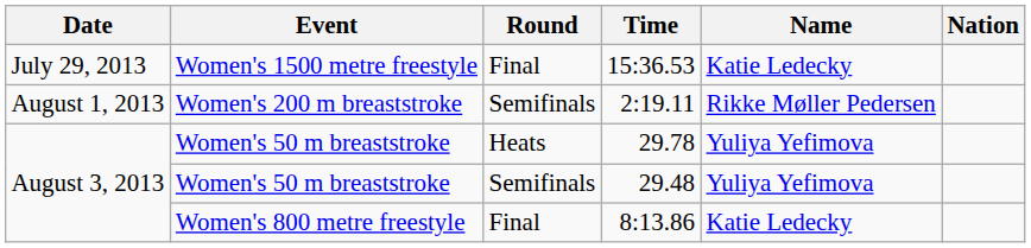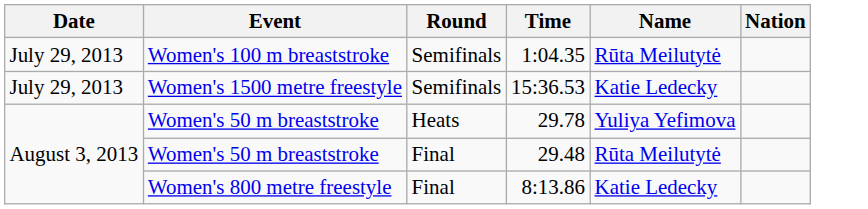 <table class="wikitable">
 <tr>
 <th>Date</th>
 <th>Event</th>
 <th>Round</th>
 <th>Time</th>
 <th>Name</th>
 <th>Nation</th>
 </tr>
 <tr>
 <td>July 29, 2013</td>
-<td><a href='#'>Women's 1500 metre freestyle</a></td>
-<td>Final</td>
-<td align="right">15:36.53</td>
-<td><a href='#'>Katie Ledecky</a></td>
+<td><a href='#'>Women's 100 m breaststroke</a></td>
+<td>Semifinals</td>
+<td align="right">1:04.35</td>
+<td><a href='#'>Rūta Meilutytė</a></td>
 <td></td>
 </tr>
 <tr>
-<td>August 1, 2013</td>
-<td><a href='#'>Women's 200 m breaststroke</a></td>
+<td>July 29, 2013</td>
+<td><a href='#'>Women's 1500 metre freestyle</a></td>
 <td>Semifinals</td>
-<td align="right">2:19.11</td>
-<td><a href='#'>Rikke Møller Pedersen</a></td>
+<td align="right">15:36.53</td>
+<td><a href='#'>Katie Ledecky</a></td>
 <td></td>
 </tr>
 <tr>
 <td rowspan=3>August 3, 2013</td>
 <td><a href='#'>Women's 50 m breaststroke</a></td>
 <td>Heats</td>
 <td align="right">29.78</td>
 <td><a href='#'>Yuliya Yefimova</a></td>
 <td></td>
 </tr>
 <tr>
 <td><a href='#'>Women's 50 m breaststroke</a></td>
-<td>Semifinals</td>
+<td>Final</td>
 <td align="right">29.48</td>
-<td><a href='#'>Yuliya Yefimova</a></td>
+<td><a href='#'>Rūta Meilutytė</a></td>
 <td></td>
 </tr>
 <tr>
 <td><a href='#'>Women's 800 metre freestyle</a></td>
 <td>Final</td>
 <td align="right">8:13.86</td>
 <td><a href='#'>Katie Ledecky</a></td>
 <td></td>
 </tr>
 </table>
